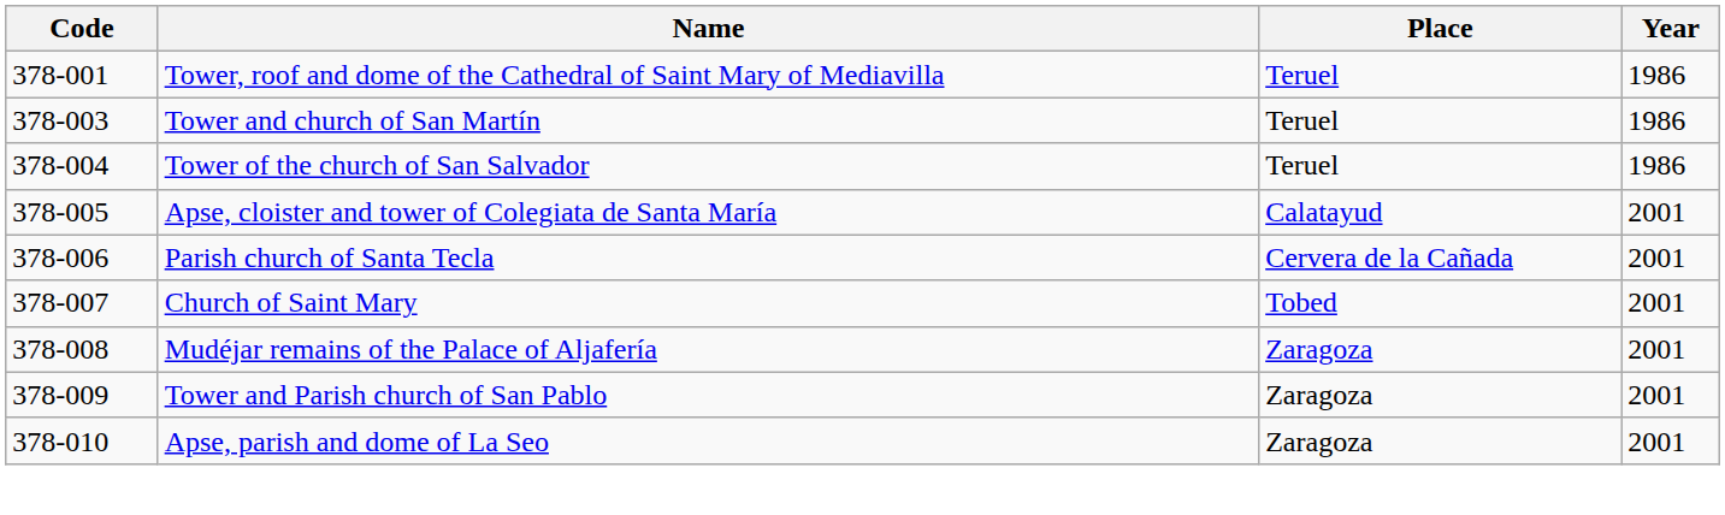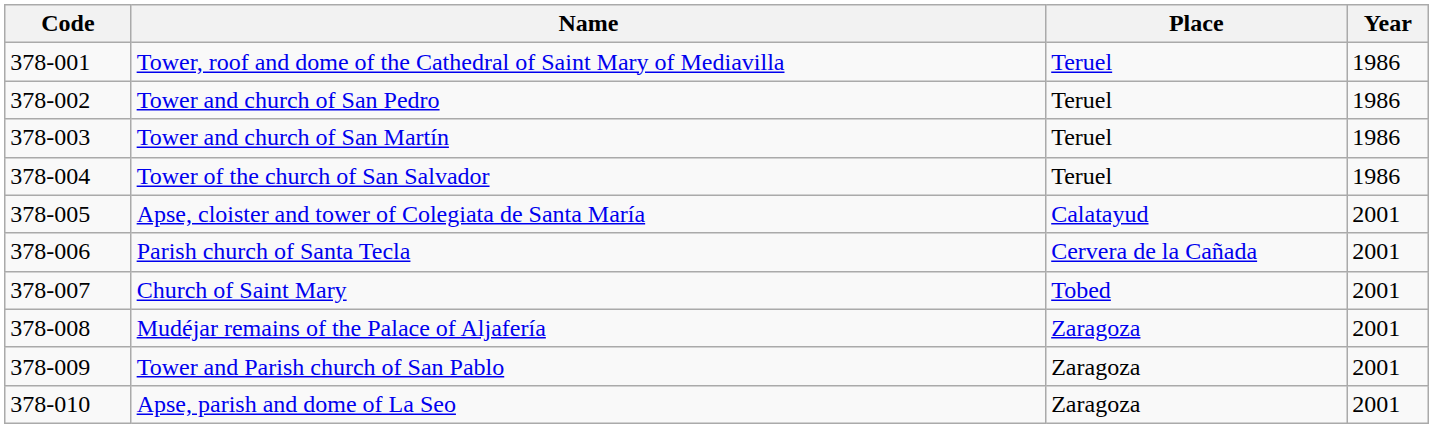 <table class="wikitable" width="60%">
 <tr>
 <th>Code</th>
 <th>Name</th>
 <th>Place</th>
 <th>Year</th>
 </tr>
 <tr>
 <td>378-001</td>
 <td><a href='#'>Tower, roof and dome of the Cathedral of Saint Mary of Mediavilla</a></td>
 <td><a href='#'>Teruel</a></td>
+<td>1986</td>
+</tr>
+<tr>
+<td>378-002</td>
+<td><a href='#'>Tower and church of San Pedro</a></td>
+<td>Teruel</td>
 <td>1986</td>
 </tr>
 <tr>
 <td>378-003</td>
 <td><a href='#'>Tower and church of San Martín</a></td>
 <td>Teruel</td>
 <td>1986</td>
 </tr>
 <tr>
 <td>378-004</td>
 <td><a href='#'>Tower of the church of San Salvador</a></td>
 <td>Teruel</td>
 <td>1986</td>
 </tr>
 <tr>
 <td>378-005</td>
 <td><a href='#'>Apse, cloister and tower of Colegiata de Santa María</a></td>
 <td><a href='#'>Calatayud</a></td>
 <td>2001</td>
 </tr>
 <tr>
 <td>378-006</td>
 <td><a href='#'>Parish church of Santa Tecla</a></td>
 <td><a href='#'>Cervera de la Cañada</a></td>
 <td>2001</td>
 </tr>
 <tr>
 <td>378-007</td>
 <td><a href='#'>Church of Saint Mary</a></td>
 <td><a href='#'>Tobed</a></td>
 <td>2001</td>
 </tr>
 <tr>
 <td>378-008</td>
 <td><a href='#'>Mudéjar remains of the Palace of Aljafería</a></td>
 <td><a href='#'>Zaragoza</a></td>
 <td>2001</td>
 </tr>
 <tr>
 <td>378-009</td>
 <td><a href='#'>Tower and Parish church of San Pablo</a></td>
 <td>Zaragoza</td>
 <td>2001</td>
 </tr>
 <tr>
 <td>378-010</td>
 <td><a href='#'>Apse, parish and dome of La Seo</a></td>
 <td>Zaragoza</td>
 <td>2001</td>
 </tr>
 </table>
